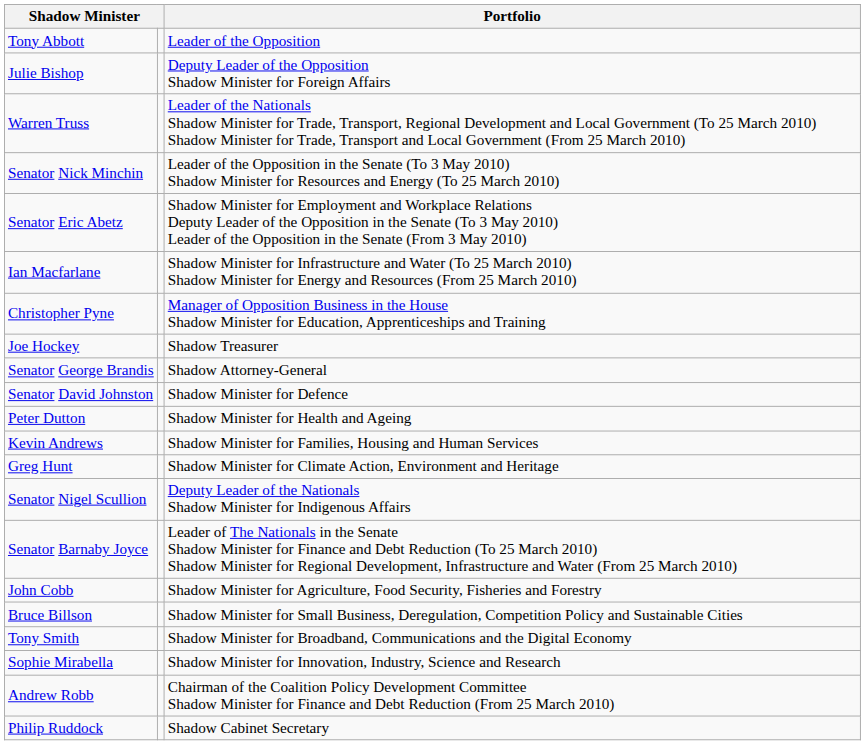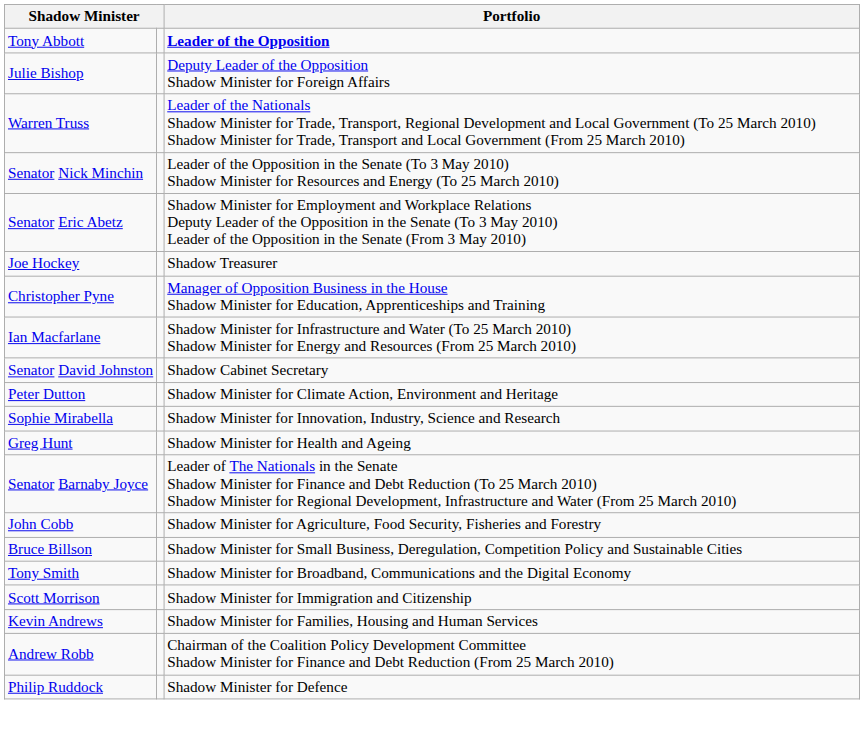 <table class="wikitable">
 <tr>
 <th width=80 colspan="2">Shadow Minister</th>
 <th width=725>Portfolio</th>
 </tr>
 <tr>
 <td><a href='#'>Tony Abbott</a> </td>
 <td></td>
-<td><a href='#'>Leader of the Opposition</a></td>
+<td><strong><a href='#'>Leader of the Opposition</a></strong></td>
 </tr>
 <tr>
 <td><a href='#'>Julie Bishop</a> </td>
 <td></td>
 <td><a href='#'>Deputy Leader of the Opposition</a><br>Shadow Minister for Foreign Affairs</td>
 </tr>
 <tr>
 <td><a href='#'>Warren Truss</a> </td>
 <td></td>
 <td><a href='#'>Leader of the Nationals</a><br>Shadow Minister for Trade, Transport, Regional Development and Local Government (To 25 March 2010)<br>Shadow Minister for Trade, Transport and Local Government (From 25 March 2010)</td>
 </tr>
 <tr>
 <td><a href='#'>Senator</a> <a href='#'>Nick Minchin</a></td>
 <td></td>
 <td>Leader of the Opposition in the Senate (To 3 May 2010)<br>Shadow Minister for Resources and Energy (To 25 March 2010)</td>
 </tr>
 <tr>
 <td><a href='#'>Senator</a> <a href='#'>Eric Abetz</a></td>
 <td></td>
 <td>Shadow Minister for Employment and Workplace Relations<br>Deputy Leader of the Opposition in the Senate (To 3 May 2010)<br>Leader of the Opposition in the Senate (From 3 May 2010)</td>
 </tr>
 <tr>
-<td><a href='#'>Ian Macfarlane</a> </td>
+<td><a href='#'>Joe Hockey</a> </td>
 <td></td>
-<td>Shadow Minister for Infrastructure and Water (To 25 March 2010)<br>Shadow Minister for Energy and Resources (From 25 March 2010)</td>
+<td>Shadow Treasurer</td>
 </tr>
 <tr>
 <td><a href='#'>Christopher Pyne</a> </td>
 <td></td>
 <td><a href='#'>Manager of Opposition Business in the House</a><br>Shadow Minister for Education, Apprenticeships and Training</td>
 </tr>
 <tr>
-<td><a href='#'>Joe Hockey</a> </td>
+<td><a href='#'>Ian Macfarlane</a> </td>
 <td></td>
-<td>Shadow Treasurer</td>
-</tr>
-<tr>
-<td><a href='#'>Senator</a> <a href='#'>George Brandis</a> </td>
-<td></td>
-<td>Shadow Attorney-General</td>
+<td>Shadow Minister for Infrastructure and Water (To 25 March 2010)<br>Shadow Minister for Energy and Resources (From 25 March 2010)</td>
 </tr>
 <tr>
 <td><a href='#'>Senator</a> <a href='#'>David Johnston</a></td>
 <td></td>
-<td>Shadow Minister for Defence</td>
+<td>Shadow Cabinet Secretary</td>
 </tr>
 <tr>
 <td><a href='#'>Peter Dutton</a> </td>
 <td></td>
-<td>Shadow Minister for Health and Ageing</td>
+<td>Shadow Minister for Climate Action, Environment and Heritage</td>
 </tr>
 <tr>
-<td><a href='#'>Kevin Andrews</a> </td>
+<td><a href='#'>Sophie Mirabella</a> </td>
 <td></td>
-<td>Shadow Minister for Families, Housing and Human Services</td>
+<td>Shadow Minister for Innovation, Industry, Science and Research</td>
 </tr>
 <tr>
 <td><a href='#'>Greg Hunt</a> </td>
 <td></td>
-<td>Shadow Minister for Climate Action, Environment and Heritage</td>
-</tr>
-<tr>
-<td><a href='#'>Senator</a> <a href='#'>Nigel Scullion</a></td>
-<td></td>
-<td><a href='#'>Deputy Leader of the Nationals</a><br>Shadow Minister for Indigenous Affairs</td>
+<td>Shadow Minister for Health and Ageing</td>
 </tr>
 <tr>
 <td><a href='#'>Senator</a> <a href='#'>Barnaby Joyce</a></td>
 <td></td>
 <td>Leader of <a href='#'>The Nationals</a> in the Senate<br>Shadow Minister for Finance and Debt Reduction (To 25 March 2010)<br>Shadow Minister for Regional Development, Infrastructure and Water (From 25 March 2010)</td>
 </tr>
 <tr>
 <td><a href='#'>John Cobb</a> </td>
 <td></td>
 <td>Shadow Minister for Agriculture, Food Security, Fisheries and Forestry</td>
 </tr>
 <tr>
 <td><a href='#'>Bruce Billson</a> </td>
 <td></td>
 <td>Shadow Minister for Small Business, Deregulation, Competition Policy and Sustainable Cities</td>
 </tr>
 <tr>
 <td><a href='#'>Tony Smith</a> </td>
 <td></td>
 <td>Shadow Minister for Broadband, Communications and the Digital Economy</td>
 </tr>
 <tr>
-<td><a href='#'>Sophie Mirabella</a> </td>
+<td><a href='#'>Scott Morrison</a> </td>
 <td></td>
-<td>Shadow Minister for Innovation, Industry, Science and Research</td>
+<td>Shadow Minister for Immigration and Citizenship</td>
+</tr>
+<tr>
+<td><a href='#'>Kevin Andrews</a> </td>
+<td></td>
+<td>Shadow Minister for Families, Housing and Human Services</td>
 </tr>
 <tr>
 <td><a href='#'>Andrew Robb</a> </td>
 <td></td>
 <td>Chairman of the Coalition Policy Development Committee<br>Shadow Minister for Finance and Debt Reduction (From 25 March 2010)</td>
 </tr>
 <tr>
 <td><a href='#'>Philip Ruddock</a> </td>
 <td></td>
-<td>Shadow Cabinet Secretary</td>
+<td>Shadow Minister for Defence</td>
 </tr>
 </table>
